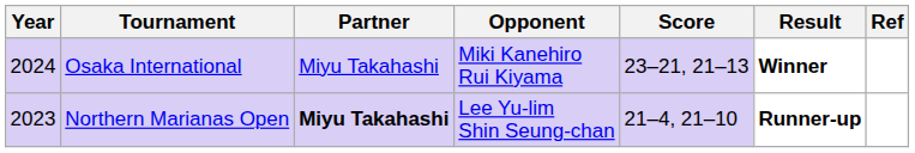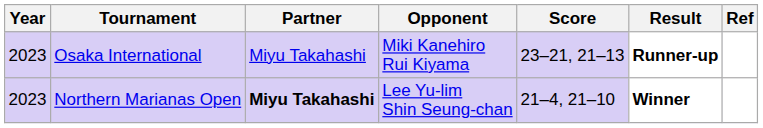 <table class="sortable wikitable" style="font-size: 90%;">
 <tr>
 <th>Year</th>
 <th>Tournament</th>
 <th>Partner</th>
 <th>Opponent</th>
 <th>Score</th>
 <th>Result</th>
 <th>Ref</th>
 </tr>
 <tr style="background:#D8CEF6">
-<td align="center">2024</td>
+<td align="center">2023</td>
 <td align="left"><a href='#'>Osaka International</a></td>
 <td align="left"> <a href='#'>Miyu Takahashi</a></td>
 <td align="left"> <a href='#'>Miki Kanehiro</a><br> <a href='#'>Rui Kiyama</a></td>
 <td align="left">23–21, 21–13</td>
-<td style="text-align:left; background:white"> <strong>Winner</strong></td>
+<td style="text-align:left; background:white"> <strong>Runner-up</strong></td>
 <td style="text-align:center; background:white"></td>
 </tr>
 <tr style="background:#D8CEF6">
 <td align="center">2023</td>
 <td align="left"><a href='#'>Northern Marianas Open</a></td>
 <td align="left"><strong> Miyu Takahashi</strong></td>
 <td align="left"> <a href='#'>Lee Yu-lim</a><br> <a href='#'>Shin Seung-chan</a></td>
 <td align="left">21–4, 21–10</td>
-<td style="text-align:left; background:white"> <strong>Runner-up</strong></td>
+<td style="text-align:left; background:white"> <strong>Winner</strong></td>
 <td style="text-align:center; background:white"></td>
 </tr>
 </table>
